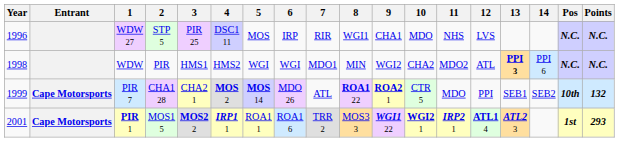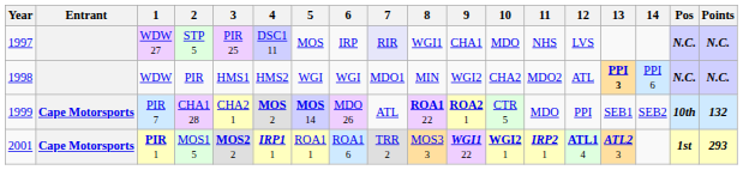 <table class="wikitable" style="text-align:center; font-size:90%">
 <tr>
 <th>Year</th>
 <th>Entrant</th>
 <th>1</th>
 <th>2</th>
 <th>3</th>
 <th>4</th>
 <th>5</th>
 <th>6</th>
 <th>7</th>
 <th>8</th>
 <th>9</th>
 <th>10</th>
 <th>11</th>
 <th>12</th>
 <th>13</th>
 <th>14</th>
 <th>Pos</th>
 <th>Points</th>
 </tr>
 <tr>
-<td><a href='#'>1996</a></td>
+<td><a href='#'>1997</a></td>
 <th></th>
 <td style="background-color:#EFCFFF"><a href='#'>WDW</a><br><small>27</small></td>
 <td style="background-color:#DFFFDF"><a href='#'>STP</a><br><small>5</small></td>
 <td style="background-color:#EFCFFF"><a href='#'>PIR</a><br><small>25</small></td>
 <td style="background-color:#CFCFFF"><a href='#'>DSC1</a><br><small>11</small></td>
 <td><a href='#'>MOS</a></td>
 <td><a href='#'>IRP</a></td>
-<td><a href='#'>RIR</a></td>
+<td style="background: lavender;"><a href='#'>RIR</a></td>
 <td><a href='#'>WGI1</a></td>
 <td><a href='#'>CHA1</a></td>
 <td><a href='#'>MDO</a></td>
 <td><a href='#'>NHS</a></td>
 <td><a href='#'>LVS</a></td>
 <td></td>
 <td></td>
 <td style="background-color:#CFCFFF"><strong><em>N.C.</em></strong></td>
 <td style="background-color:#CFCFFF"><strong><em>N.C.</em></strong></td>
 </tr>
 <tr>
 <td><a href='#'>1998</a></td>
 <th></th>
 <td><a href='#'>WDW</a></td>
 <td><a href='#'>PIR</a></td>
 <td><a href='#'>HMS1</a></td>
 <td><a href='#'>HMS2</a></td>
 <td><a href='#'>WGI</a></td>
 <td><a href='#'>WGI</a></td>
 <td><a href='#'>MDO1</a></td>
 <td><a href='#'>MIN</a></td>
 <td><a href='#'>WGI2</a></td>
 <td><a href='#'>CHA2</a></td>
 <td><a href='#'>MDO2</a></td>
 <td><a href='#'>ATL</a></td>
 <td style="background-color:#FFDF9F"><strong><a href='#'>PPI</a><br><small>3</small></strong></td>
 <td style="background-color:#CFEAFF"><a href='#'>PPI</a><br><small>6</small></td>
 <td style="background-color:#CFCFFF"><strong><em>N.C.</em></strong></td>
 <td style="background-color:#CFCFFF"><strong><em>N.C.</em></strong></td>
 </tr>
 <tr>
 <td><a href='#'>1999</a></td>
 <th><a href='#'>Cape Motorsports</a></th>
 <td style="background-color:#CFEAFF"><a href='#'>PIR</a><br><small>7</small></td>
 <td style="background-color:#EFCFFF"><a href='#'>CHA1</a><br><small>28</small></td>
 <td style="background-color:#FFFFBF"><a href='#'>CHA2</a><br><small>1</small></td>
 <td style="background-color:#DFDFDF"><strong><a href='#'>MOS</a></strong><br><small>2</small></td>
 <td style="background-color:#CFCFFF"><strong><a href='#'>MOS</a></strong><br><small>14</small></td>
 <td style="background-color:#EFCFFF"><a href='#'>MDO</a><br><small>26</small></td>
 <td><a href='#'>ATL</a></td>
 <td style="background-color:#EFCFFF"><strong><a href='#'>ROA1</a></strong><br><small>22</small></td>
 <td style="background-color:#FFFFBF"><strong><a href='#'>ROA2</a></strong><br><small>1</small></td>
 <td style="background-color:#DFFFDF"><a href='#'>CTR</a><br><small>5</small></td>
 <td><a href='#'>MDO</a></td>
 <td><a href='#'>PPI</a></td>
 <td><a href='#'>SEB1</a></td>
 <td><a href='#'>SEB2</a></td>
 <td style="background-color:#CFEAFF"><strong><em>10th</em></strong></td>
 <td style="background-color:#CFEAFF"><strong><em>132</em></strong></td>
 </tr>
 <tr>
 <td><a href='#'>2001</a></td>
 <th><a href='#'>Cape Motorsports</a></th>
 <td style="background-color:#FFFFBF"><strong><a href='#'>PIR</a></strong><br><small>1</small></td>
 <td style="background-color:#DFFFDF"><a href='#'>MOS1</a><br><small>5</small></td>
 <td style="background-color:#DFDFDF"><strong><a href='#'>MOS2</a></strong><br><small>2</small></td>
 <td style="background-color:#FFFFBF"><strong><em><a href='#'>IRP1</a></em></strong><br><small>1</small></td>
 <td style="background-color:#FFFFBF"><a href='#'>ROA1</a><br><small>1</small></td>
 <td style="background-color:#CFEAFF"><a href='#'>ROA1</a><br><small>6</small></td>
 <td style="background-color:#DFDFDF"><a href='#'>TRR</a><br><small>2</small></td>
 <td style="background-color:#FFDF9F"><a href='#'>MOS3</a><br><small>3</small></td>
 <td style="background-color:#EFCFFF"><strong><em><a href='#'>WGI1</a></em></strong><br><small>22</small></td>
 <td style="background-color:#FFFFBF"><strong><a href='#'>WGI2</a></strong><br><small>1</small></td>
 <td style="background-color:#FFFFBF"><strong><em><a href='#'>IRP2</a></em></strong><br><small> 1</small></td>
 <td style="background-color:#DFFFDF"><strong><a href='#'>ATL1</a></strong><br><small>4</small></td>
 <td style="background-color:#FFDF9F"><strong><em><a href='#'>ATL2</a></em></strong><br><small>3</small></td>
 <td></td>
 <td style="background-color:#FFFFBF"><strong><em>1st</em></strong></td>
 <td style="background-color:#FFFFBF"><strong><em>293</em></strong></td>
 </tr>
 </table>
